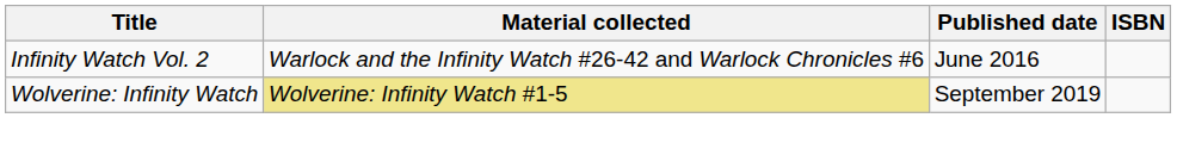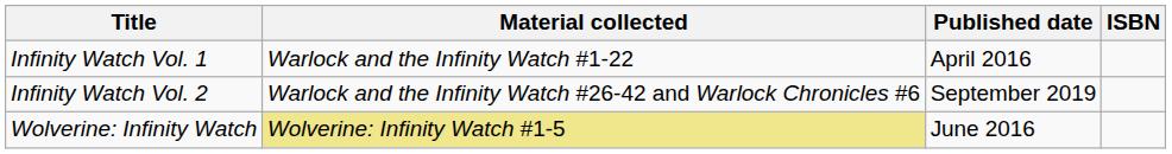 <table class="wikitable">
 <tr>
 <th>Title</th>
 <th>Material collected</th>
 <th>Published date</th>
 <th>ISBN</th>
 </tr>
 <tr>
+<td><em>Infinity Watch Vol. 1</em></td>
+<td><em>Warlock and the Infinity Watch</em> #1-22</td>
+<td>April 2016</td>
+<td></td>
+</tr>
+<tr>
 <td><em>Infinity Watch Vol. 2</em></td>
 <td><em>Warlock and the Infinity Watch</em> #26-42 and <em>Warlock Chronicles</em> #6</td>
-<td>June 2016</td>
+<td>September 2019</td>
 <td></td>
 </tr>
 <tr>
 <td><em>Wolverine: Infinity Watch</em></td>
 <td style="background: khaki;"><em>Wolverine: Infinity Watch</em> #1-5</td>
-<td>September 2019</td>
+<td>June 2016</td>
 <td></td>
 </tr>
 </table>
